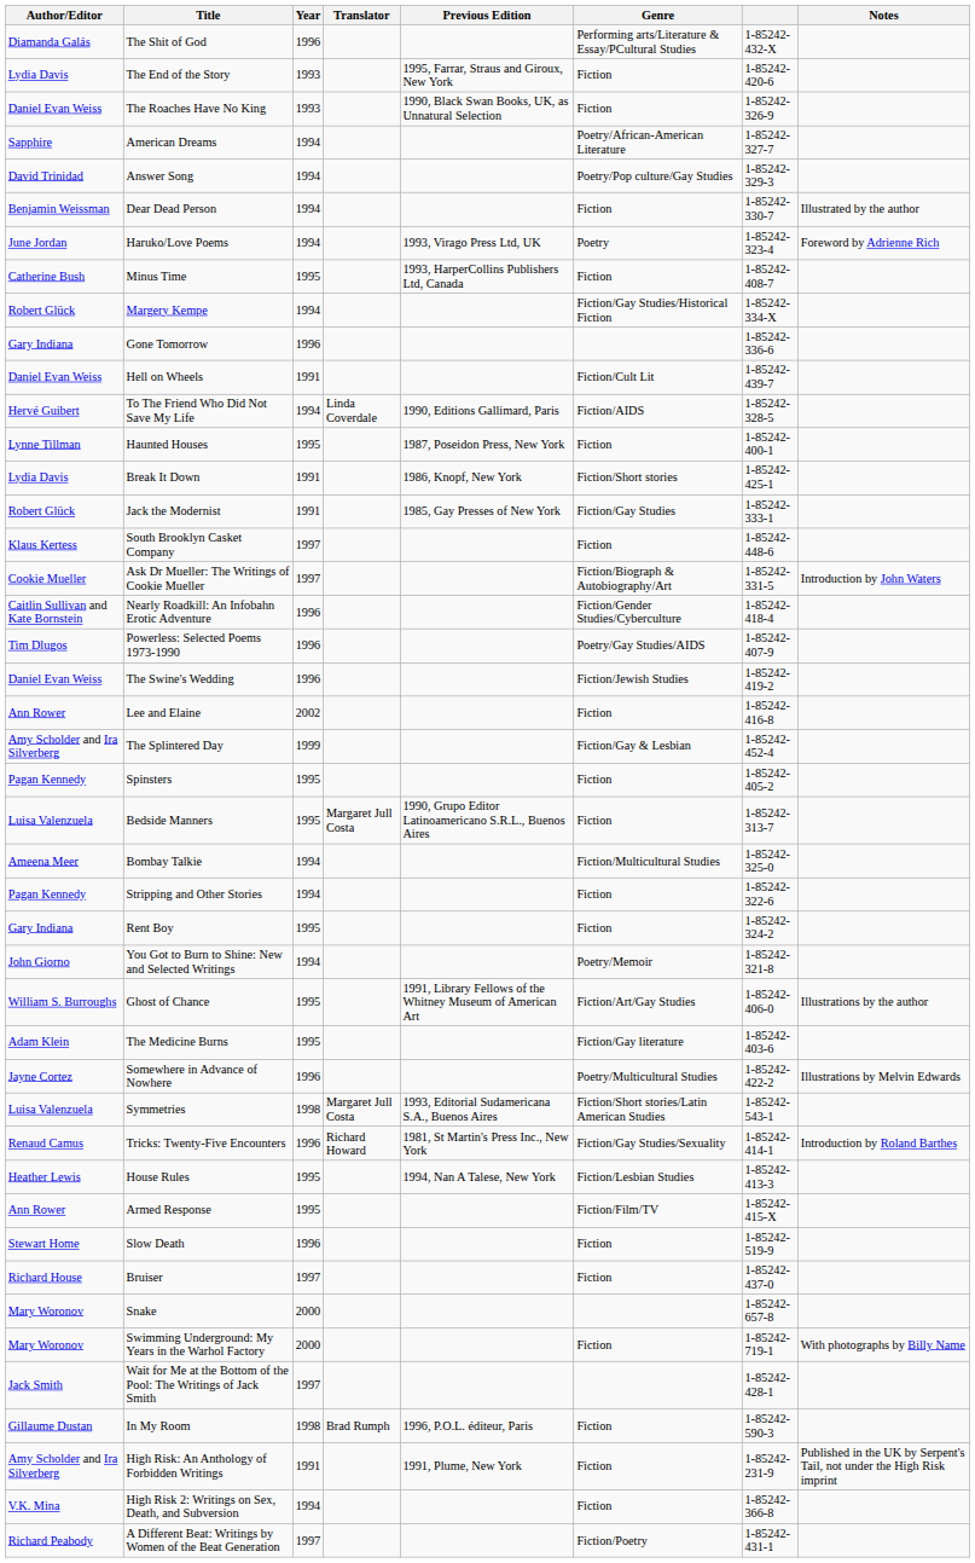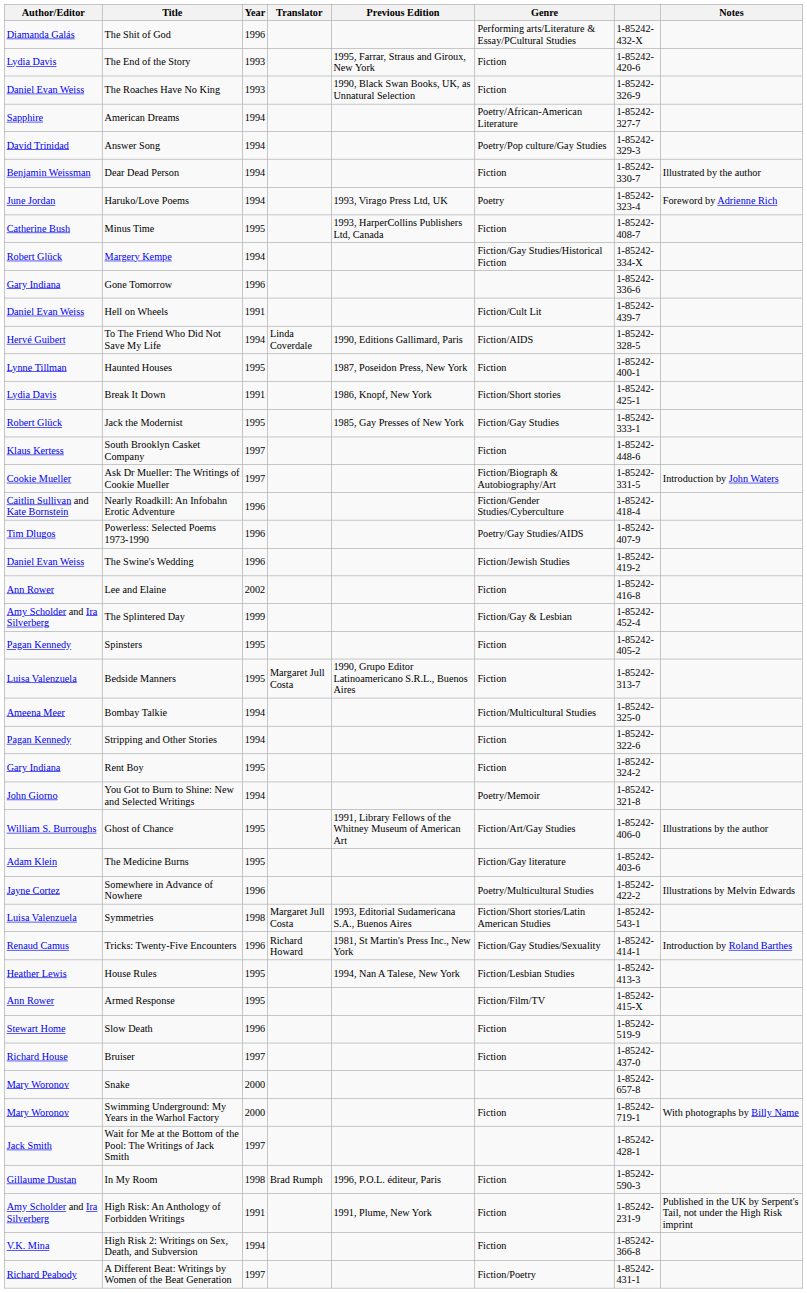 <table class="wikitable sortable">
 <tr>
 <th>Author/Editor</th>
 <th>Title</th>
 <th>Year</th>
 <th>Translator</th>
 <th>Previous Edition</th>
 <th>Genre</th>
 <th></th>
 <th>Notes</th>
 </tr>
 <tr>
 <td><a href='#'>Diamanda Galás</a></td>
 <td>The Shit of God</td>
 <td>1996</td>
 <td></td>
 <td></td>
 <td>Performing arts/Literature & Essay/PCultural Studies</td>
 <td>1-85242-432-X</td>
 <td></td>
 </tr>
 <tr>
 <td><a href='#'>Lydia Davis</a></td>
 <td>The End of the Story</td>
 <td>1993</td>
 <td></td>
 <td>1995, Farrar, Straus and Giroux, New York</td>
 <td>Fiction</td>
 <td>1-85242-420-6</td>
 <td></td>
 </tr>
 <tr>
 <td><a href='#'>Daniel Evan Weiss</a></td>
 <td>The Roaches Have No King</td>
 <td>1993</td>
 <td></td>
 <td>1990, Black Swan Books, UK, as Unnatural Selection</td>
 <td>Fiction</td>
 <td>1-85242-326-9</td>
 <td></td>
 </tr>
 <tr>
 <td><a href='#'>Sapphire</a></td>
 <td>American Dreams</td>
 <td>1994</td>
 <td></td>
 <td></td>
 <td>Poetry/African-American Literature</td>
 <td>1-85242-327-7</td>
 <td></td>
 </tr>
 <tr>
 <td><a href='#'>David Trinidad</a></td>
 <td>Answer Song</td>
 <td>1994</td>
 <td></td>
 <td></td>
 <td>Poetry/Pop culture/Gay Studies</td>
 <td>1-85242-329-3</td>
 <td></td>
 </tr>
 <tr>
 <td><a href='#'>Benjamin Weissman</a></td>
 <td>Dear Dead Person</td>
 <td>1994</td>
 <td></td>
 <td></td>
 <td>Fiction</td>
 <td>1-85242-330-7</td>
 <td>Illustrated by the author</td>
 </tr>
 <tr>
 <td><a href='#'>June Jordan</a></td>
 <td>Haruko/Love Poems</td>
 <td>1994</td>
 <td></td>
 <td>1993, Virago Press Ltd, UK</td>
 <td>Poetry</td>
 <td>1-85242-323-4</td>
 <td>Foreword by <a href='#'>Adrienne Rich</a></td>
 </tr>
 <tr>
 <td><a href='#'>Catherine Bush</a></td>
 <td>Minus Time</td>
 <td>1995</td>
 <td></td>
 <td>1993, HarperCollins Publishers Ltd, Canada</td>
 <td>Fiction</td>
 <td>1-85242-408-7</td>
 <td></td>
 </tr>
 <tr>
 <td><a href='#'>Robert Glück</a></td>
 <td><a href='#'>Margery Kempe</a></td>
 <td>1994</td>
 <td></td>
 <td></td>
 <td>Fiction/Gay Studies/Historical Fiction</td>
 <td>1-85242-334-X</td>
 <td></td>
 </tr>
 <tr>
 <td><a href='#'>Gary Indiana</a></td>
 <td>Gone Tomorrow</td>
 <td>1996</td>
 <td></td>
 <td></td>
 <td></td>
 <td>1-85242-336-6</td>
 <td></td>
 </tr>
 <tr>
 <td><a href='#'>Daniel Evan Weiss</a></td>
 <td>Hell on Wheels</td>
 <td>1991</td>
 <td></td>
 <td></td>
 <td>Fiction/Cult Lit</td>
 <td>1-85242-439-7</td>
 <td></td>
 </tr>
 <tr>
 <td><a href='#'>Hervé Guibert</a></td>
 <td>To The Friend Who Did Not Save My Life</td>
 <td>1994</td>
 <td>Linda Coverdale</td>
 <td>1990, Editions Gallimard, Paris</td>
 <td>Fiction/AIDS</td>
 <td>1-85242-328-5</td>
 <td></td>
 </tr>
 <tr>
 <td><a href='#'>Lynne Tillman</a></td>
 <td>Haunted Houses</td>
 <td>1995</td>
 <td></td>
 <td>1987, Poseidon Press, New York</td>
 <td>Fiction</td>
 <td>1-85242-400-1</td>
 <td></td>
 </tr>
 <tr>
 <td><a href='#'>Lydia Davis</a></td>
 <td>Break It Down</td>
 <td>1991</td>
 <td></td>
 <td>1986, Knopf, New York</td>
 <td>Fiction/Short stories</td>
 <td>1-85242-425-1</td>
 <td></td>
 </tr>
 <tr>
 <td><a href='#'>Robert Glück</a></td>
 <td>Jack the Modernist</td>
-<td>1991</td>
+<td>1995</td>
 <td></td>
 <td>1985, Gay Presses of New York</td>
 <td>Fiction/Gay Studies</td>
 <td>1-85242-333-1</td>
 <td></td>
 </tr>
 <tr>
 <td><a href='#'>Klaus Kertess</a></td>
 <td>South Brooklyn Casket Company</td>
 <td>1997</td>
 <td></td>
 <td></td>
 <td>Fiction</td>
 <td>1-85242-448-6</td>
 <td></td>
 </tr>
 <tr>
 <td><a href='#'>Cookie Mueller</a></td>
 <td>Ask Dr Mueller: The Writings of Cookie Mueller</td>
 <td>1997</td>
 <td></td>
 <td></td>
 <td>Fiction/Biograph & Autobiography/Art</td>
 <td>1-85242-331-5</td>
 <td>Introduction by <a href='#'>John Waters</a></td>
 </tr>
 <tr>
 <td><a href='#'>Caitlin Sullivan</a> and <a href='#'>Kate Bornstein</a></td>
 <td>Nearly Roadkill: An Infobahn Erotic Adventure</td>
 <td>1996</td>
 <td></td>
 <td></td>
 <td>Fiction/Gender Studies/Cyberculture</td>
 <td>1-85242-418-4</td>
 <td></td>
 </tr>
 <tr>
 <td><a href='#'>Tim Dlugos</a></td>
 <td>Powerless: Selected Poems 1973-1990</td>
 <td>1996</td>
 <td></td>
 <td></td>
 <td>Poetry/Gay Studies/AIDS</td>
 <td>1-85242-407-9</td>
 <td></td>
 </tr>
 <tr>
 <td><a href='#'>Daniel Evan Weiss</a></td>
 <td>The Swine's Wedding</td>
 <td>1996</td>
 <td></td>
 <td></td>
 <td>Fiction/Jewish Studies</td>
 <td>1-85242-419-2</td>
 <td></td>
 </tr>
 <tr>
 <td><a href='#'>Ann Rower</a></td>
 <td>Lee and Elaine</td>
 <td>2002</td>
 <td></td>
 <td></td>
 <td>Fiction</td>
 <td>1-85242-416-8</td>
 <td></td>
 </tr>
 <tr>
 <td><a href='#'>Amy Scholder</a> and <a href='#'>Ira Silverberg</a></td>
 <td>The Splintered Day</td>
 <td>1999</td>
 <td></td>
 <td></td>
 <td>Fiction/Gay & Lesbian</td>
 <td>1-85242-452-4</td>
 <td></td>
 </tr>
 <tr>
 <td><a href='#'>Pagan Kennedy</a></td>
 <td>Spinsters</td>
 <td>1995</td>
 <td></td>
 <td></td>
 <td>Fiction</td>
 <td>1-85242-405-2</td>
 <td></td>
 </tr>
 <tr>
 <td><a href='#'>Luisa Valenzuela</a></td>
 <td>Bedside Manners</td>
 <td>1995</td>
 <td>Margaret Jull Costa</td>
 <td>1990, Grupo Editor Latinoamericano S.R.L., Buenos Aires</td>
 <td>Fiction</td>
 <td>1-85242-313-7</td>
 <td></td>
 </tr>
 <tr>
 <td><a href='#'>Ameena Meer</a></td>
 <td>Bombay Talkie</td>
 <td>1994</td>
 <td></td>
 <td></td>
 <td>Fiction/Multicultural Studies</td>
 <td>1-85242-325-0</td>
 <td></td>
 </tr>
 <tr>
 <td><a href='#'>Pagan Kennedy</a></td>
 <td>Stripping and Other Stories</td>
 <td>1994</td>
 <td></td>
 <td></td>
 <td>Fiction</td>
 <td>1-85242-322-6</td>
 <td></td>
 </tr>
 <tr>
 <td><a href='#'>Gary Indiana</a></td>
 <td>Rent Boy</td>
 <td>1995</td>
 <td></td>
 <td></td>
 <td>Fiction</td>
 <td>1-85242-324-2</td>
 <td></td>
 </tr>
 <tr>
 <td><a href='#'>John Giorno</a></td>
 <td>You Got to Burn to Shine: New and Selected Writings</td>
 <td>1994</td>
 <td></td>
 <td></td>
 <td>Poetry/Memoir</td>
 <td>1-85242-321-8</td>
 <td></td>
 </tr>
 <tr>
 <td><a href='#'>William S. Burroughs</a></td>
 <td>Ghost of Chance</td>
 <td>1995</td>
 <td></td>
 <td>1991, Library Fellows of the Whitney Museum of American Art</td>
 <td>Fiction/Art/Gay Studies</td>
 <td>1-85242-406-0</td>
 <td>Illustrations by the author</td>
 </tr>
 <tr>
 <td><a href='#'>Adam Klein</a></td>
 <td>The Medicine Burns</td>
 <td>1995</td>
 <td></td>
 <td></td>
 <td>Fiction/Gay literature</td>
 <td>1-85242-403-6</td>
 <td></td>
 </tr>
 <tr>
 <td><a href='#'>Jayne Cortez</a></td>
 <td>Somewhere in Advance of Nowhere</td>
 <td>1996</td>
 <td></td>
 <td></td>
 <td>Poetry/Multicultural Studies</td>
 <td>1-85242-422-2</td>
 <td>Illustrations by Melvin Edwards</td>
 </tr>
 <tr>
 <td><a href='#'>Luisa Valenzuela</a></td>
 <td>Symmetries</td>
 <td>1998</td>
 <td>Margaret Jull Costa</td>
 <td>1993, Editorial Sudamericana S.A., Buenos Aires</td>
 <td>Fiction/Short stories/Latin American Studies</td>
 <td>1-85242-543-1</td>
 <td></td>
 </tr>
 <tr>
 <td><a href='#'>Renaud Camus</a></td>
 <td>Tricks: Twenty-Five Encounters</td>
 <td>1996</td>
 <td>Richard Howard</td>
 <td>1981, St Martin's Press Inc., New York</td>
 <td>Fiction/Gay Studies/Sexuality</td>
 <td>1-85242-414-1</td>
 <td>Introduction by <a href='#'>Roland Barthes</a></td>
 </tr>
 <tr>
 <td><a href='#'>Heather Lewis</a></td>
 <td>House Rules</td>
 <td>1995</td>
 <td></td>
 <td>1994, Nan A Talese, New York</td>
 <td>Fiction/Lesbian Studies</td>
 <td>1-85242-413-3</td>
 <td></td>
 </tr>
 <tr>
 <td><a href='#'>Ann Rower</a></td>
 <td>Armed Response</td>
 <td>1995</td>
 <td></td>
 <td></td>
 <td>Fiction/Film/TV</td>
 <td>1-85242-415-X</td>
 <td></td>
 </tr>
 <tr>
 <td><a href='#'>Stewart Home</a></td>
 <td>Slow Death</td>
 <td>1996</td>
 <td></td>
 <td></td>
 <td>Fiction</td>
 <td>1-85242-519-9</td>
 <td></td>
 </tr>
 <tr>
 <td><a href='#'>Richard House</a></td>
 <td>Bruiser</td>
 <td>1997</td>
 <td></td>
 <td></td>
 <td>Fiction</td>
 <td>1-85242-437-0</td>
 <td></td>
 </tr>
 <tr>
 <td><a href='#'>Mary Woronov</a></td>
 <td>Snake</td>
 <td>2000</td>
 <td></td>
 <td></td>
 <td></td>
 <td>1-85242-657-8</td>
 <td></td>
 </tr>
 <tr>
 <td><a href='#'>Mary Woronov</a></td>
 <td>Swimming Underground: My Years in the Warhol Factory</td>
 <td>2000</td>
 <td></td>
 <td></td>
 <td>Fiction</td>
 <td>1-85242-719-1</td>
 <td>With photographs by <a href='#'>Billy Name</a></td>
 </tr>
 <tr>
 <td><a href='#'>Jack Smith</a></td>
 <td>Wait for Me at the Bottom of the Pool: The Writings of Jack Smith</td>
 <td>1997</td>
 <td></td>
 <td></td>
 <td></td>
 <td>1-85242-428-1</td>
 <td></td>
 </tr>
 <tr>
 <td><a href='#'>Gillaume Dustan</a></td>
 <td>In My Room</td>
 <td>1998</td>
 <td>Brad Rumph</td>
 <td>1996, P.O.L. éditeur, Paris</td>
 <td>Fiction</td>
 <td>1-85242-590-3</td>
 <td></td>
 </tr>
 <tr>
 <td><a href='#'>Amy Scholder</a> and <a href='#'>Ira Silverberg</a></td>
 <td>High Risk: An Anthology of Forbidden Writings</td>
 <td>1991</td>
 <td></td>
 <td>1991, Plume, New York</td>
 <td>Fiction</td>
 <td>1-85242-231-9</td>
 <td>Published in the UK by Serpent's Tail, not under the High Risk imprint</td>
 </tr>
 <tr>
 <td><a href='#'>V.K. Mina</a></td>
 <td>High Risk 2: Writings on Sex, Death, and Subversion</td>
 <td>1994</td>
 <td></td>
 <td></td>
 <td>Fiction</td>
 <td>1-85242-366-8</td>
 <td></td>
 </tr>
 <tr>
 <td><a href='#'>Richard Peabody</a></td>
 <td>A Different Beat: Writings by Women of the Beat Generation</td>
 <td>1997</td>
 <td></td>
 <td></td>
 <td>Fiction/Poetry</td>
 <td>1-85242-431-1</td>
 <td></td>
 </tr>
 </table>
